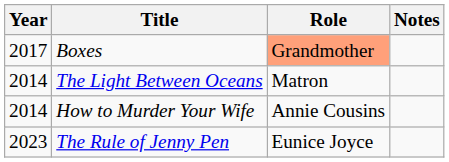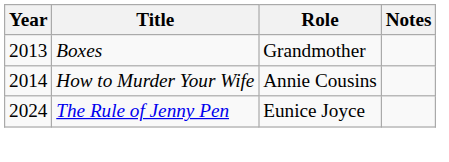 <table class="wikitable">
 <tr>
 <th>Year</th>
 <th>Title</th>
 <th>Role</th>
 <th>Notes</th>
 </tr>
 <tr>
-<td>2017</td>
+<td>2013</td>
 <td><em>Boxes</em></td>
-<td style="background: lightsalmon;">Grandmother</td>
-<td></td>
-</tr>
-<tr>
-<td>2014</td>
-<td><em><a href='#'>The Light Between Oceans</a></em></td>
-<td>Matron</td>
+<td>Grandmother</td>
 <td></td>
 </tr>
 <tr>
 <td>2014</td>
 <td><em>How to Murder Your Wife</em></td>
 <td>Annie Cousins</td>
 <td></td>
 </tr>
 <tr>
-<td>2023</td>
+<td>2024</td>
 <td><em><a href='#'>The Rule of Jenny Pen</a></em></td>
 <td>Eunice Joyce</td>
 <td></td>
 </tr>
 </table>
